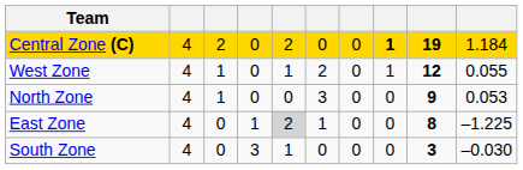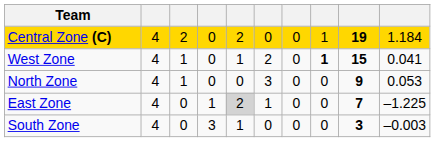 <table class="wikitable" style="text-align:center">
 <tr>
 <th width="150">Team</th>
 <th width="25"></th>
 <th width="25"></th>
 <th width="25"></th>
 <th width="25"></th>
 <th width="25"></th>
 <th width="25"></th>
 <th width="25"></th>
 <th width="40"></th>
 <th width="50"></th>
 </tr>
 <tr style="background:gold;">
 <td style="text-align:left"><a href='#'>Central Zone</a> <strong>(C)</strong></td>
 <td>4</td>
 <td>2</td>
 <td>0</td>
 <td>2</td>
 <td>0</td>
 <td>0</td>
-<td><strong>1</strong></td>
+<td>1</td>
 <td><strong>19</strong></td>
 <td>1.184</td>
 </tr>
 <tr>
 <td style="text-align:left"><a href='#'>West Zone</a></td>
 <td>4</td>
 <td>1</td>
 <td>0</td>
 <td>1</td>
 <td>2</td>
 <td>0</td>
-<td>1</td>
-<td><strong>12</strong></td>
-<td>0.055</td>
+<td><strong>1</strong></td>
+<td><strong>15</strong></td>
+<td>0.041</td>
 </tr>
 <tr>
 <td style="text-align:left"><a href='#'>North Zone</a></td>
 <td>4</td>
 <td>1</td>
 <td>0</td>
 <td>0</td>
 <td>3</td>
 <td>0</td>
 <td>0</td>
 <td><strong>9</strong></td>
 <td>0.053</td>
 </tr>
 <tr>
 <td style="text-align:left"><a href='#'>East Zone</a></td>
 <td>4</td>
 <td>0</td>
 <td>1</td>
 <td style="background: lightgrey;">2</td>
 <td>1</td>
 <td>0</td>
 <td>0</td>
-<td><strong>8</strong></td>
+<td><strong>7</strong></td>
 <td>–1.225</td>
 </tr>
 <tr>
 <td style="text-align:left"><a href='#'>South Zone</a></td>
 <td>4</td>
 <td>0</td>
 <td>3</td>
 <td>1</td>
 <td>0</td>
 <td>0</td>
 <td>0</td>
 <td><strong>3</strong></td>
-<td>–0.030</td>
+<td>–0.003</td>
 </tr>
 </table>
